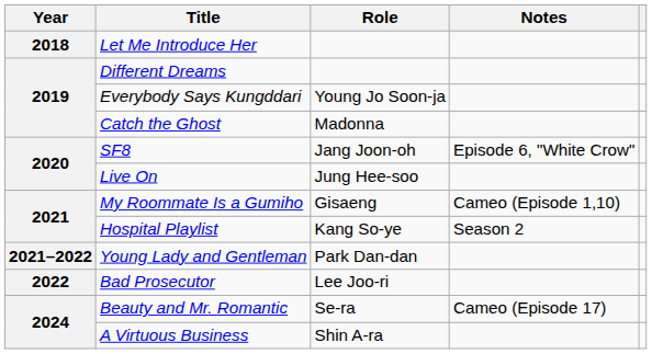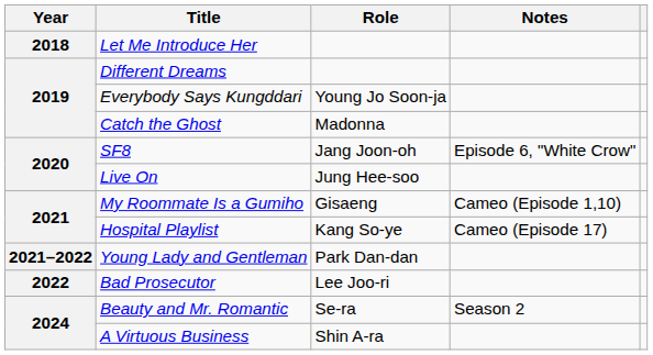 <table class="wikitable sortable plainrowheaders">
 <tr>
 <th scope="col">Year</th>
 <th scope="col">Title</th>
 <th scope="col">Role</th>
 <th scope="col">Notes</th>
 <th scope="col" class="unsortable"></th>
 </tr>
 <tr>
 <th scope="row">2018</th>
 <td><em><a href='#'>Let Me Introduce Her</a></em></td>
 <td></td>
 <td></td>
 <td></td>
 </tr>
 <tr>
 <th scope="row" rowspan=3>2019</th>
 <td><em><a href='#'>Different Dreams</a></em></td>
 <td></td>
 <td></td>
 <td></td>
 </tr>
 <tr>
 <td><em>Everybody Says Kungddari</em></td>
 <td>Young Jo Soon-ja</td>
 <td></td>
 <td></td>
 </tr>
 <tr>
 <td><em><a href='#'>Catch the Ghost</a></em></td>
 <td>Madonna</td>
 <td></td>
 <td></td>
 </tr>
 <tr>
 <th scope="row" rowspan=2>2020</th>
 <td><em><a href='#'>SF8</a></em></td>
 <td>Jang Joon-oh</td>
 <td>Episode 6, "White Crow"</td>
 <td></td>
 </tr>
 <tr>
 <td><em><a href='#'>Live On</a></em></td>
 <td>Jung Hee-soo</td>
 <td></td>
 <td></td>
 </tr>
 <tr>
 <th scope="row" rowspan=2>2021</th>
 <td><em><a href='#'>My Roommate Is a Gumiho</a></em></td>
 <td>Gisaeng</td>
 <td>Cameo (Episode 1,10)</td>
 <td></td>
 </tr>
 <tr>
 <td><em><a href='#'>Hospital Playlist</a></em></td>
 <td>Kang So-ye</td>
-<td>Season 2</td>
+<td>Cameo (Episode 17)</td>
 <td></td>
 </tr>
 <tr>
 <th scope="row">2021–2022</th>
 <td><em><a href='#'>Young Lady and Gentleman</a></em></td>
 <td>Park Dan-dan</td>
 <td></td>
 <td></td>
 </tr>
 <tr>
 <th scope="row">2022</th>
 <td><em><a href='#'>Bad Prosecutor</a></em></td>
 <td>Lee Joo-ri</td>
 <td></td>
 <td></td>
 </tr>
 <tr>
 <th scope="row" rowspan="2">2024</th>
 <td><em><a href='#'>Beauty and Mr. Romantic</a></em></td>
 <td>Se-ra</td>
-<td>Cameo (Episode 17)</td>
+<td>Season 2</td>
 <td></td>
 </tr>
 <tr>
 <td><em><a href='#'>A Virtuous Business</a></em></td>
 <td>Shin A-ra</td>
 <td></td>
 <td></td>
 </tr>
 </table>
